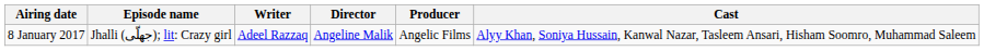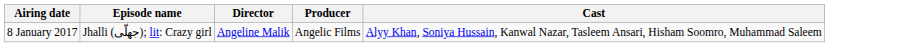 <table class="wikitable plainrowheaders">
 <tr>
 <th>Airing date</th>
 <th>Episode name</th>
-<th>Writer</th>
 <th>Director</th>
 <th>Producer</th>
 <th>Cast</th>
 </tr>
 <tr>
 <td>8 January 2017</td>
 <td>Jhalli (جھلّی); <a href='#'>lit</a>: Crazy girl</td>
-<td><a href='#'>Adeel Razzaq</a></td>
 <td><a href='#'>Angeline Malik</a></td>
 <td>Angelic Films</td>
 <td><a href='#'>Alyy Khan</a>, <a href='#'>Soniya Hussain</a>, Kanwal Nazar, Tasleem Ansari, Hisham Soomro, Muhammad Saleem</td>
 </tr>
 </table>
